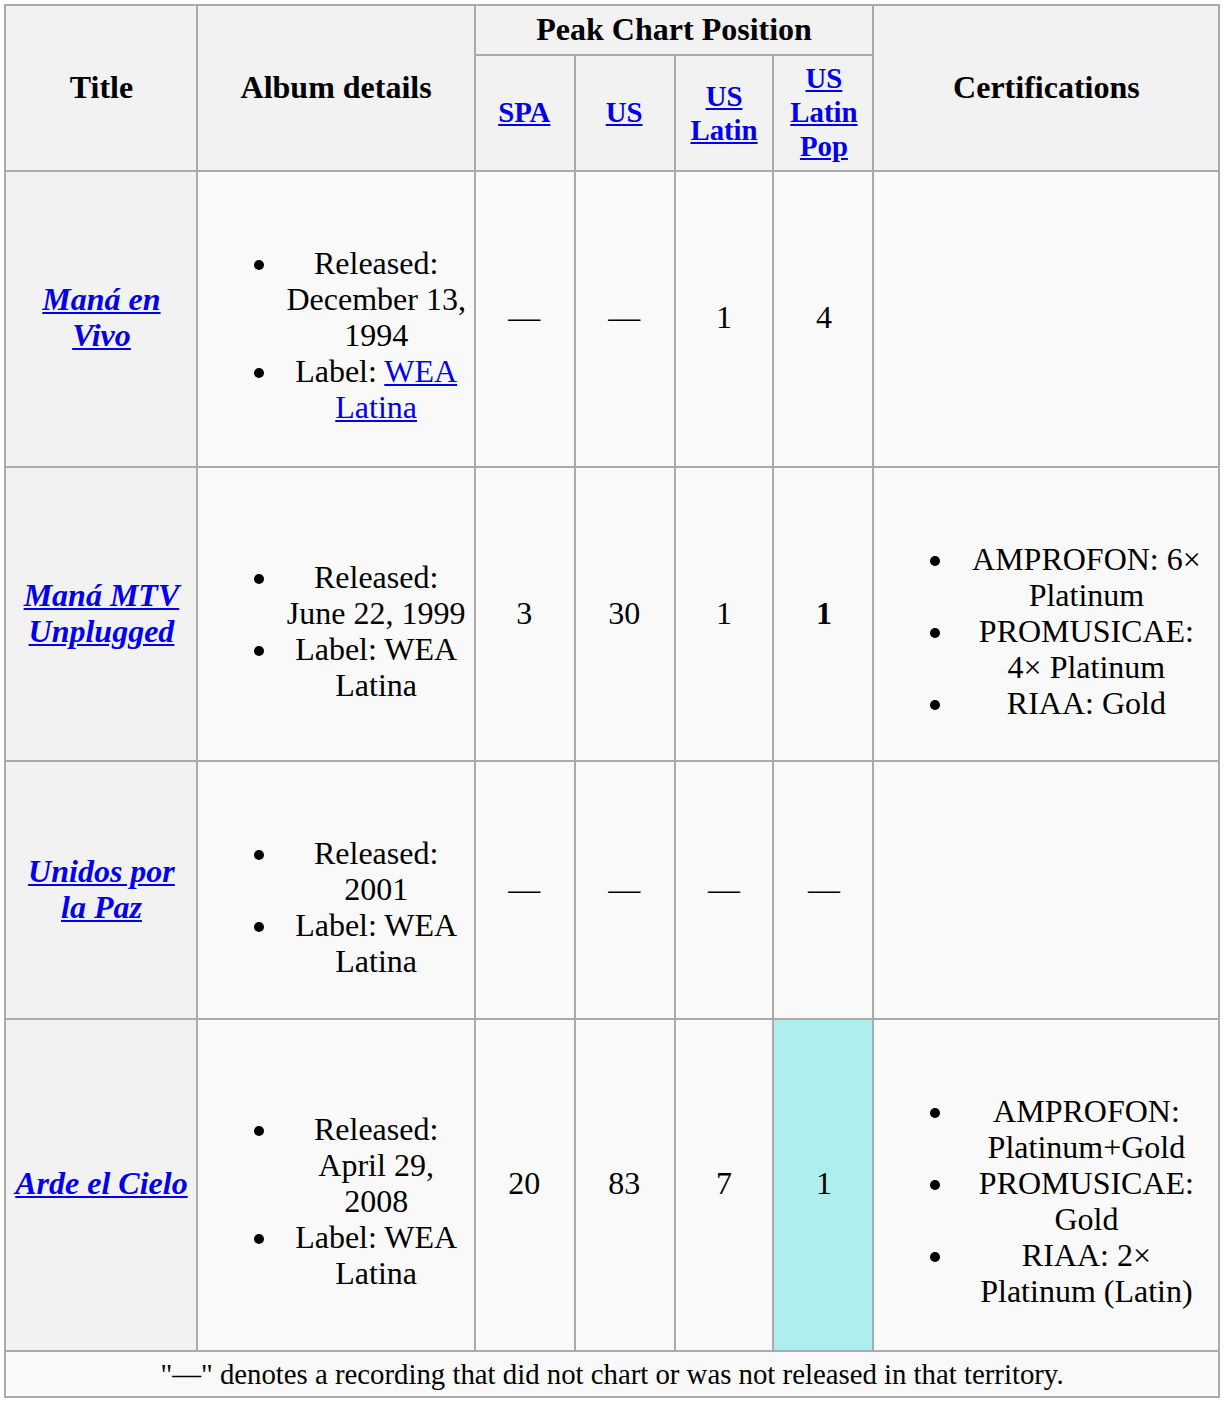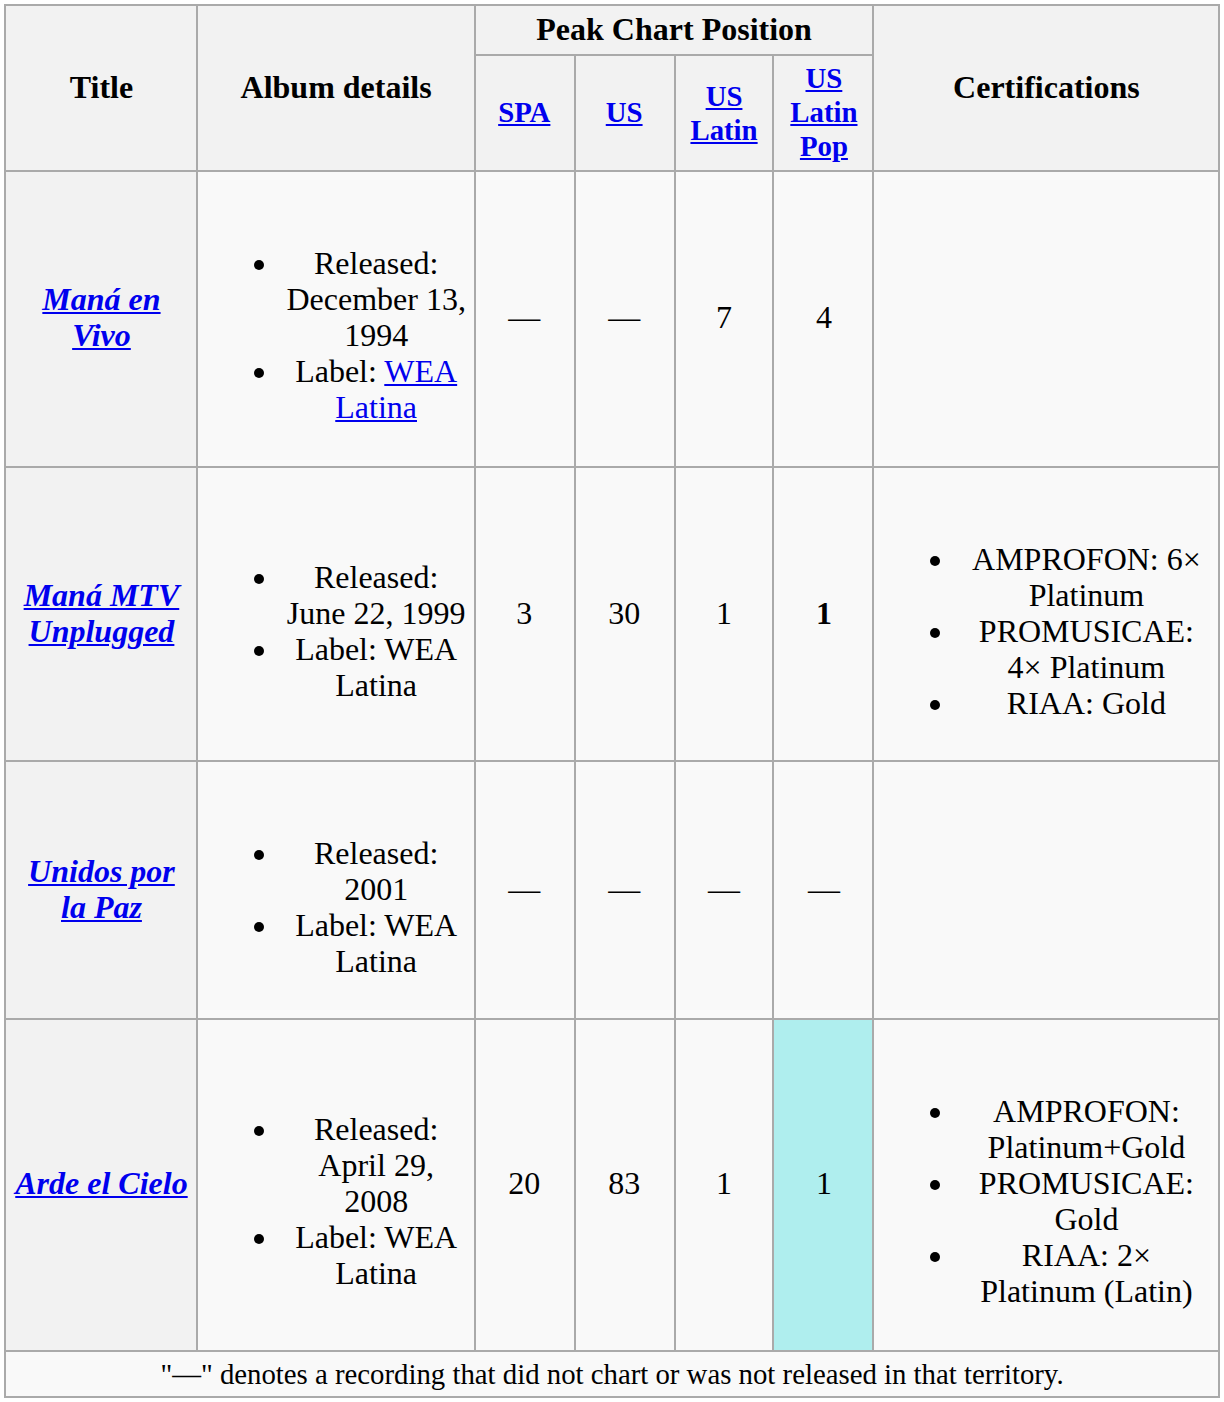 <table class="wikitable plainrowheaders" style="text-align:center;">
 <tr>
 <th rowspan="2">Title</th>
 <th rowspan="2">Album details</th>
 <th colspan="4">Peak Chart Position</th>
 <th rowspan="2">Certifications</th>
 </tr>
 <tr>
 <th style="width:3em;font-size:90%;"><a href='#'>SPA</a><br></th>
 <th style="width:3em;font-size:90%;"><a href='#'>US</a><br></th>
 <th style="width:3em;font-size:90%;"><a href='#'>US<br>Latin</a><br></th>
 <th style="width:3em;font-size:90%;"><a href='#'>US<br>Latin Pop</a><br></th>
 </tr>
 <tr>
 <th scope="row"><em><a href='#'>Maná en Vivo</a></em></th>
 <td><br><ul><li>Released: December 13, 1994</li><li>Label: <a href='#'>WEA Latina</a></li></ul></td>
 <td>—</td>
 <td align="center">—</td>
-<td>1</td>
+<td align="center">7</td>
 <td align="center">4</td>
 <td></td>
 </tr>
 <tr>
 <th scope="row"><em><a href='#'>Maná MTV Unplugged</a></em></th>
 <td><br><ul><li>Released: June 22, 1999</li><li>Label: WEA Latina</li></ul></td>
 <td>3</td>
 <td>30</td>
 <td align="center">1</td>
 <td align="center"><strong>1</strong></td>
 <td><br><ul><li>AMPROFON: 6× Platinum</li><li>PROMUSICAE: 4× Platinum</li><li>RIAA: Gold</li></ul></td>
 </tr>
 <tr>
 <th scope="row"><em><a href='#'>Unidos por la Paz</a></em></th>
 <td><br><ul><li>Released: 2001</li><li>Label: WEA Latina</li></ul></td>
 <td>—</td>
 <td align="center">—</td>
 <td align="center">—</td>
 <td align="center">—</td>
 <td></td>
 </tr>
 <tr>
 <th scope="row"><em><a href='#'>Arde el Cielo</a></em></th>
 <td><br><ul><li>Released: April 29, 2008</li><li>Label: WEA Latina</li></ul></td>
 <td>20</td>
 <td align="center">83</td>
-<td align="center">7</td>
+<td>1</td>
 <td style="background: paleturquoise;">1</td>
 <td><br><ul><li>AMPROFON: Platinum+Gold</li><li>PROMUSICAE: Gold</li><li>RIAA: 2× Platinum (Latin)</li></ul></td>
 </tr>
 <tr>
 <td align="center" colspan="14" style="font-size:90%">"—" denotes a recording that did not chart or was not released in that territory.</td>
 </tr>
 </table>
